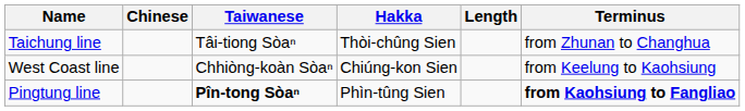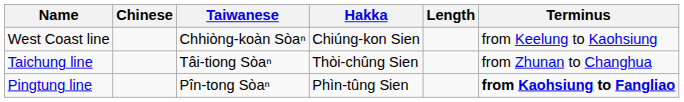 <table class=wikitable>
 <tr>
 <th>Name</th>
 <th>Chinese</th>
 <th><a href='#'>Taiwanese</a></th>
 <th><a href='#'>Hakka</a></th>
 <th>Length</th>
 <th>Terminus</th>
 </tr>
 <tr>
+<td>West Coast line</td>
+<td></td>
+<td>Chhiòng-koàn Sòaⁿ</td>
+<td>Chiúng-kon Sien</td>
+<td></td>
+<td>from <a href='#'>Keelung</a> to <a href='#'>Kaohsiung</a></td>
+</tr>
+<tr>
 <td><a href='#'>Taichung line</a></td>
 <td></td>
 <td>Tâi-tiong Sòaⁿ</td>
 <td>Thòi-chûng Sien</td>
 <td></td>
 <td>from <a href='#'>Zhunan</a> to <a href='#'>Changhua</a> </td>
 </tr>
 <tr>
-<td>West Coast line</td>
-<td></td>
-<td>Chhiòng-koàn Sòaⁿ</td>
-<td>Chiúng-kon Sien</td>
-<td></td>
-<td>from <a href='#'>Keelung</a> to <a href='#'>Kaohsiung</a></td>
-</tr>
-<tr>
 <td><a href='#'>Pingtung line</a></td>
 <td></td>
-<td><strong>Pîn-tong Sòaⁿ</strong></td>
+<td>Pîn-tong Sòaⁿ</td>
 <td>Phìn-tûng Sien</td>
 <td></td>
 <td><strong>from <a href='#'>Kaohsiung</a> to <a href='#'>Fangliao</a></strong></td>
 </tr>
 </table>
